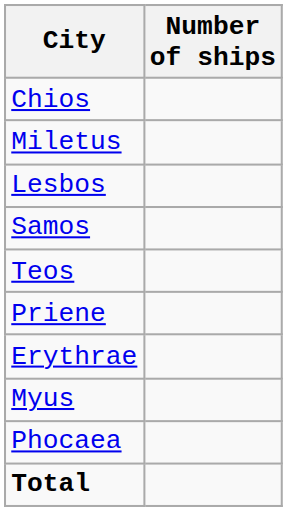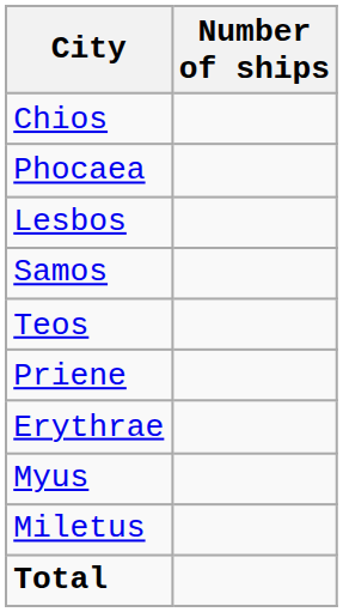 <table class="wikitable floatright">
 <tr>
 <th>City</th>
 <th>Number<br> of ships</th>
 </tr>
 <tr>
 <td><a href='#'>Chios</a></td>
 <td></td>
 </tr>
 <tr>
-<td><a href='#'>Miletus</a></td>
+<td><a href='#'>Phocaea</a></td>
 <td></td>
 </tr>
 <tr>
 <td><a href='#'>Lesbos</a></td>
 <td></td>
 </tr>
 <tr>
 <td><a href='#'>Samos</a></td>
 <td></td>
 </tr>
 <tr>
 <td><a href='#'>Teos</a></td>
 <td></td>
 </tr>
 <tr>
 <td><a href='#'>Priene</a></td>
 <td></td>
 </tr>
 <tr>
 <td><a href='#'>Erythrae</a></td>
 <td></td>
 </tr>
 <tr>
 <td><a href='#'>Myus</a></td>
 <td></td>
 </tr>
 <tr>
-<td><a href='#'>Phocaea</a></td>
+<td><a href='#'>Miletus</a></td>
 <td></td>
 </tr>
 <tr>
 <td><strong>Total</strong></td>
 <td></td>
 </tr>
 </table>
